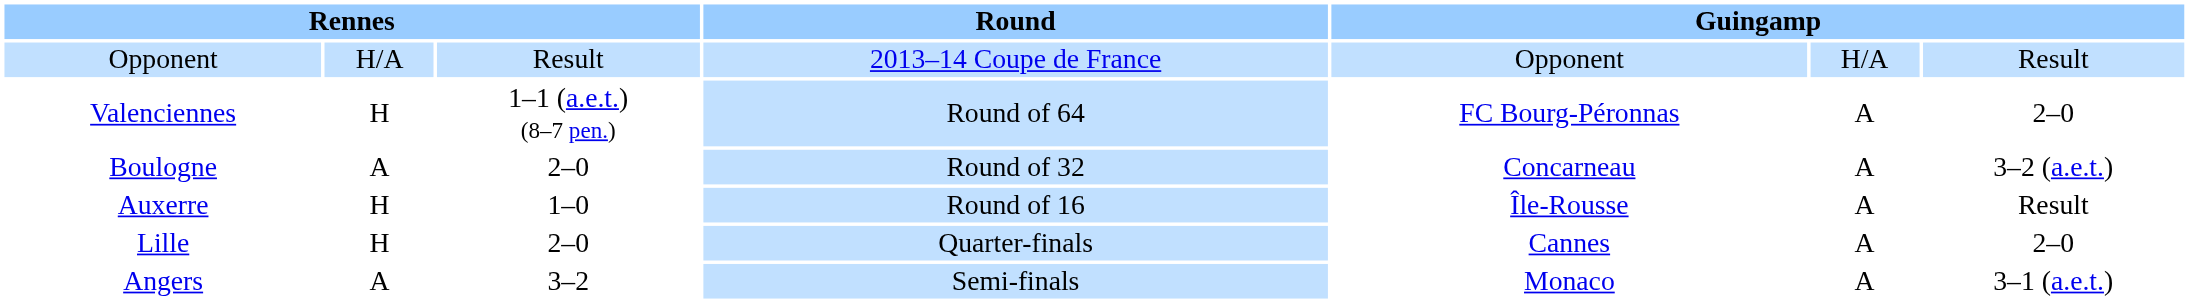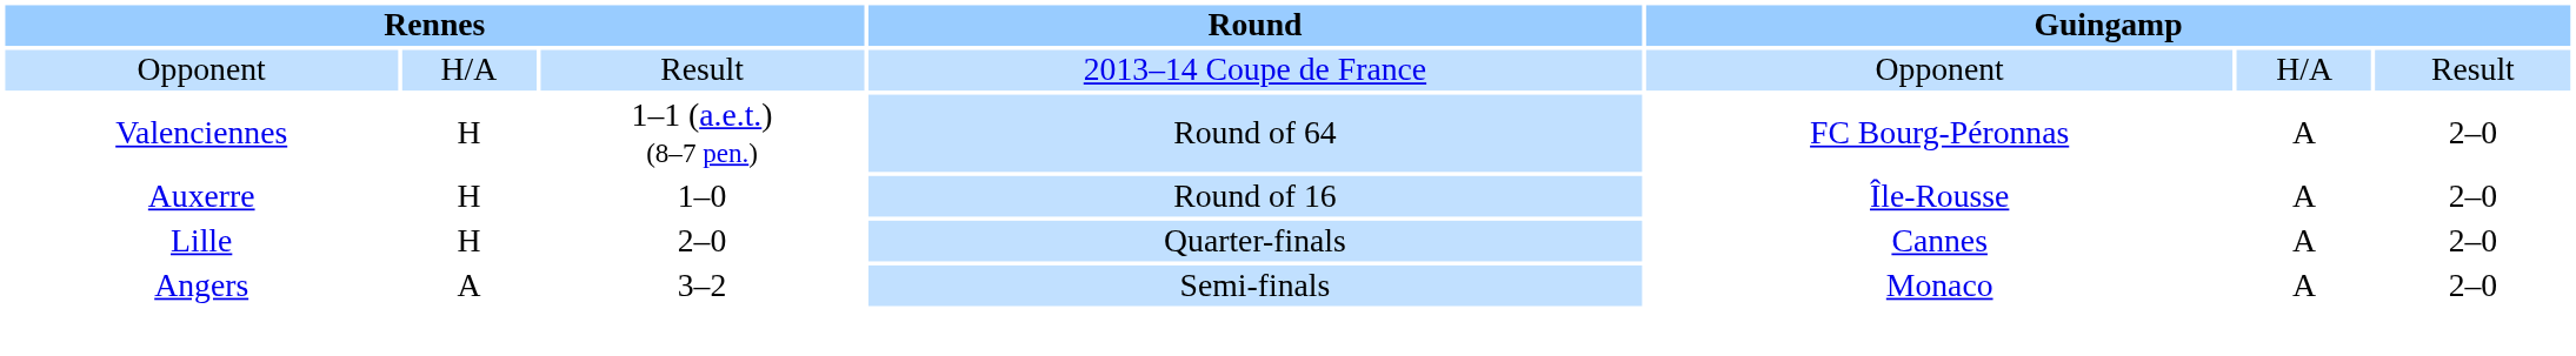 <table style="width:100%; text-align:center;">
 <tr style="vertical-align:top; background:#9cf;">
 <th colspan=3 style="width:1*">Rennes</th>
 <th><strong>Round</strong></th>
 <th colspan=3 style="width:1*">Guingamp</th>
 </tr>
 <tr style="vertical-align:top; background:#c1e0ff;">
 <td>Opponent</td>
 <td>H/A</td>
 <td>Result</td>
 <td><a href='#'>2013–14 Coupe de France</a></td>
 <td>Opponent</td>
 <td>H/A</td>
 <td>Result</td>
 </tr>
 <tr>
 <td><a href='#'>Valenciennes</a></td>
 <td>H</td>
 <td>1–1 (<a href='#'>a.e.t.</a>) <br> <small>(8–7 <a href='#'>pen.</a>)</small></td>
 <td style="background:#c1e0ff;">Round of 64</td>
 <td><a href='#'>FC Bourg-Péronnas</a></td>
 <td>A</td>
 <td>2–0</td>
 </tr>
 <tr>
-<td><a href='#'>Boulogne</a></td>
-<td>A</td>
-<td>2–0</td>
-<td style="background:#c1e0ff;">Round of 32</td>
-<td><a href='#'>Concarneau</a></td>
-<td>A</td>
-<td>3–2 (<a href='#'>a.e.t.</a>)</td>
-</tr>
-<tr>
 <td><a href='#'>Auxerre</a></td>
 <td>H</td>
 <td>1–0</td>
 <td style="background:#c1e0ff;">Round of 16</td>
 <td><a href='#'>Île-Rousse</a></td>
 <td>A</td>
-<td>Result</td>
+<td>2–0</td>
 </tr>
 <tr>
 <td><a href='#'>Lille</a></td>
 <td>H</td>
 <td>2–0</td>
 <td style="background:#c1e0ff;">Quarter-finals</td>
 <td><a href='#'>Cannes</a></td>
 <td>A</td>
 <td>2–0</td>
 </tr>
 <tr>
 <td><a href='#'>Angers</a></td>
 <td>A</td>
 <td>3–2</td>
 <td style="background:#c1e0ff;">Semi-finals</td>
 <td><a href='#'>Monaco</a></td>
 <td>A</td>
-<td>3–1 (<a href='#'>a.e.t.</a>)</td>
+<td>2–0</td>
 </tr>
 </table>
